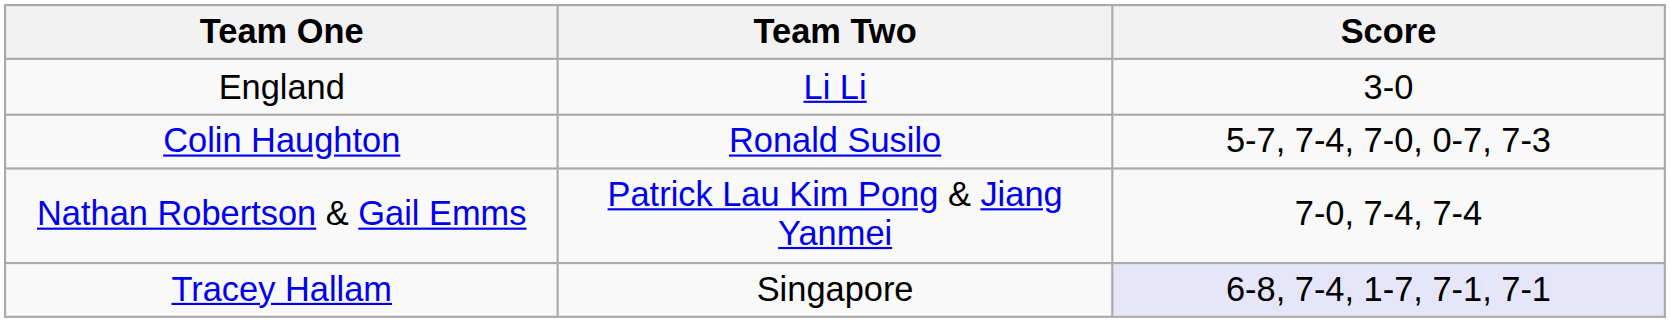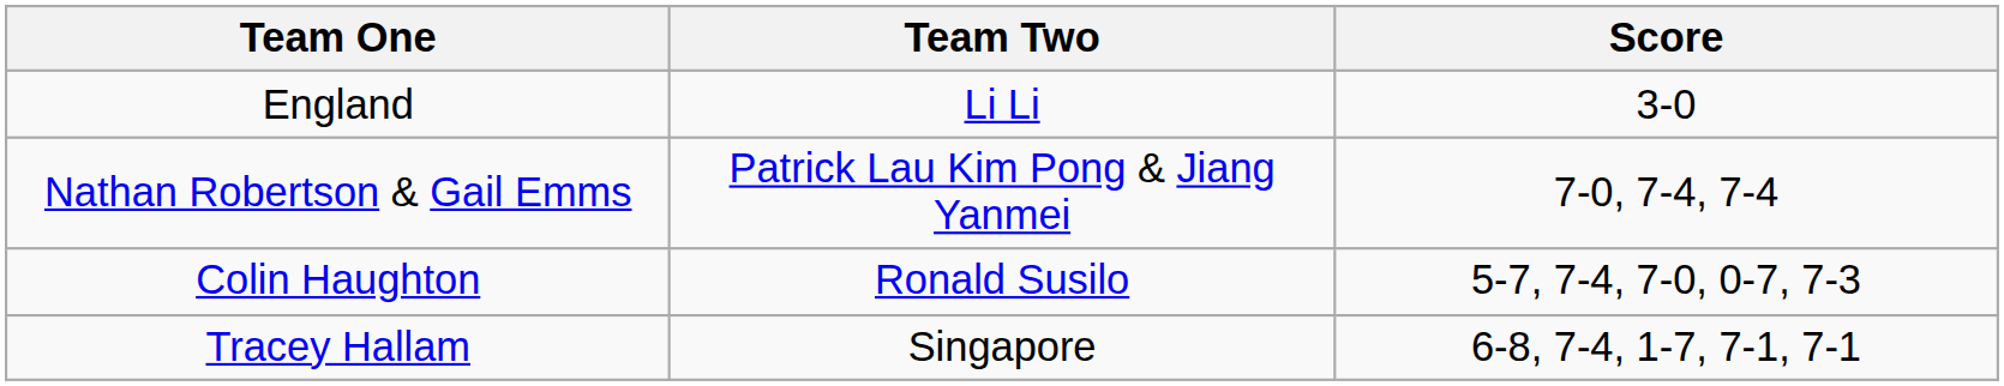 <table class="wikitable" style="text-align: center">
 <tr>
 <th width=250>Team One</th>
 <th width=250>Team Two</th>
 <th width=250>Score</th>
 </tr>
 <tr>
 <td> England</td>
 <td><a href='#'>Li Li</a></td>
 <td>3-0</td>
 </tr>
 <tr>
+<td><a href='#'>Nathan Robertson</a> & <a href='#'>Gail Emms</a></td>
+<td><a href='#'>Patrick Lau Kim Pong</a> & <a href='#'>Jiang Yanmei</a></td>
+<td>7-0, 7-4, 7-4</td>
+</tr>
+<tr>
 <td><a href='#'>Colin Haughton</a></td>
 <td><a href='#'>Ronald Susilo</a></td>
 <td>5-7, 7-4, 7-0, 0-7, 7-3</td>
 </tr>
 <tr>
-<td><a href='#'>Nathan Robertson</a> & <a href='#'>Gail Emms</a></td>
-<td><a href='#'>Patrick Lau Kim Pong</a> & <a href='#'>Jiang Yanmei</a></td>
-<td>7-0, 7-4, 7-4</td>
-</tr>
-<tr>
 <td><a href='#'>Tracey Hallam</a></td>
 <td> Singapore</td>
-<td style="background: lavender;">6-8, 7-4, 1-7, 7-1, 7-1</td>
+<td>6-8, 7-4, 1-7, 7-1, 7-1</td>
 </tr>
 </table>
